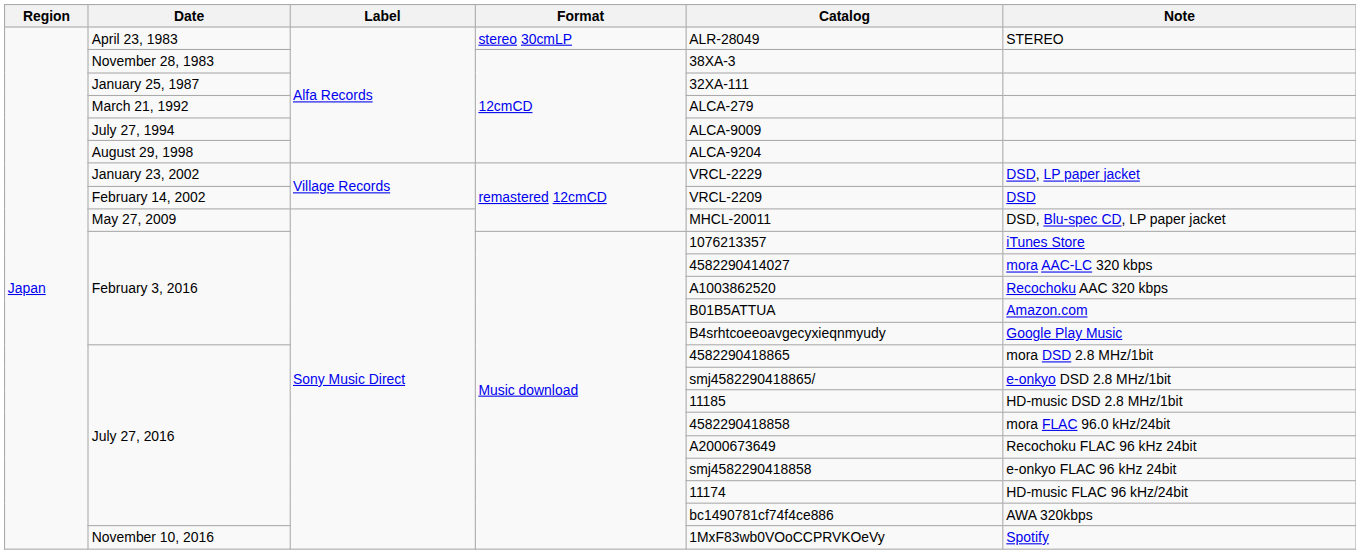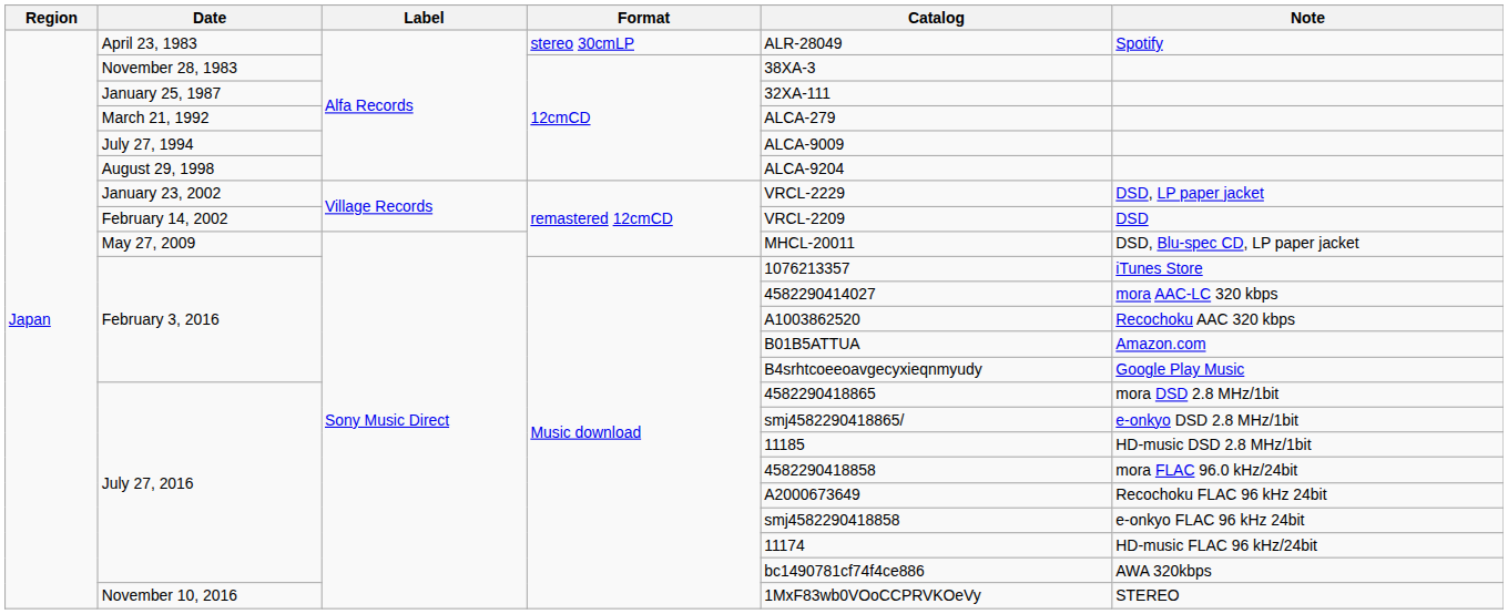 <table class="wikitable sortable" style="margin:0 auto; font-size:small; width:100%">
 <tr>
 <th>Region</th>
 <th>Date</th>
 <th>Label</th>
 <th>Format</th>
 <th>Catalog</th>
 <th>Note</th>
 </tr>
 <tr>
 <td rowspan="23"><a href='#'>Japan</a></td>
 <td>April 23, 1983</td>
 <td rowspan="6"><a href='#'>Alfa Records</a></td>
 <td><a href='#'>stereo</a> <a href='#'>30cmLP</a></td>
 <td>ALR-28049</td>
-<td>STEREO</td>
+<td><a href='#'>Spotify</a></td>
 </tr>
 <tr>
 <td>November 28, 1983</td>
 <td rowspan="5"><a href='#'>12cmCD</a></td>
 <td>38XA-3</td>
 <td></td>
 </tr>
 <tr>
 <td>January 25, 1987</td>
 <td>32XA-111</td>
 <td></td>
 </tr>
 <tr>
 <td>March 21, 1992</td>
 <td>ALCA-279</td>
 <td></td>
 </tr>
 <tr>
 <td>July 27, 1994</td>
 <td>ALCA-9009</td>
 <td></td>
 </tr>
 <tr>
 <td>August 29, 1998</td>
 <td>ALCA-9204</td>
 <td></td>
 </tr>
 <tr>
 <td>January 23, 2002</td>
 <td rowspan="2"><a href='#'>Village Records</a></td>
 <td rowspan="3"><a href='#'>remastered</a> <a href='#'>12cmCD</a></td>
 <td>VRCL-2229</td>
 <td><a href='#'>DSD</a>, <a href='#'>LP paper jacket</a></td>
 </tr>
 <tr>
 <td>February 14, 2002</td>
 <td>VRCL-2209</td>
 <td><a href='#'>DSD</a></td>
 </tr>
 <tr>
 <td>May 27, 2009</td>
 <td rowspan="15"><a href='#'>Sony Music Direct</a></td>
 <td>MHCL-20011</td>
 <td>DSD, <a href='#'>Blu-spec CD</a>, LP paper jacket</td>
 </tr>
 <tr>
 <td rowspan="5">February 3, 2016</td>
 <td rowspan="14"><a href='#'>Music download</a></td>
 <td>1076213357</td>
 <td><a href='#'>iTunes Store</a></td>
 </tr>
 <tr>
 <td>4582290414027</td>
 <td><a href='#'>mora</a> <a href='#'>AAC-LC</a>  320 kbps</td>
 </tr>
 <tr>
 <td>A1003862520</td>
 <td><a href='#'>Recochoku</a> AAC  320 kbps</td>
 </tr>
 <tr>
 <td>B01B5ATTUA</td>
 <td><a href='#'>Amazon.com</a></td>
 </tr>
 <tr>
 <td>B4srhtcoeeoavgecyxieqnmyudy</td>
 <td><a href='#'>Google Play Music</a></td>
 </tr>
 <tr>
 <td rowspan="8">July 27, 2016</td>
 <td>4582290418865</td>
 <td>mora <a href='#'>DSD</a> 2.8 MHz/1bit</td>
 </tr>
 <tr>
 <td>smj4582290418865/</td>
 <td><a href='#'>e-onkyo</a>  DSD 2.8 MHz/1bit</td>
 </tr>
 <tr>
 <td>11185</td>
 <td>HD-music  DSD 2.8 MHz/1bit</td>
 </tr>
 <tr>
 <td>4582290418858</td>
 <td>mora <a href='#'>FLAC</a> 96.0 kHz/24bit</td>
 </tr>
 <tr>
 <td>A2000673649</td>
 <td>Recochoku FLAC 96 kHz 24bit</td>
 </tr>
 <tr>
 <td>smj4582290418858</td>
 <td>e-onkyo FLAC 96 kHz 24bit</td>
 </tr>
 <tr>
 <td>11174</td>
 <td>HD-music FLAC 96 kHz/24bit</td>
 </tr>
 <tr>
 <td>bc1490781cf74f4ce886</td>
 <td>AWA 320kbps</td>
 </tr>
 <tr>
 <td>November 10, 2016</td>
 <td>1MxF83wb0VOoCCPRVKOeVy</td>
-<td><a href='#'>Spotify</a></td>
+<td>STEREO</td>
 </tr>
 </table>
